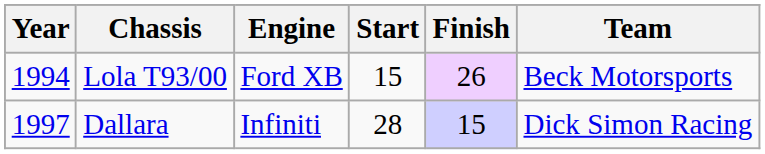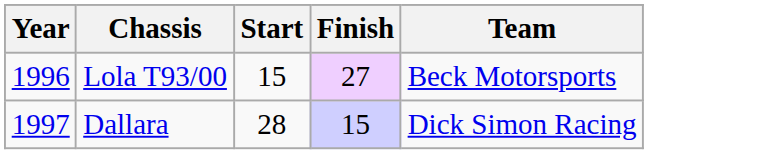 <table class="wikitable" style="font-size: 95%;">
 <tr>
 <th>Year</th>
 <th>Chassis</th>
-<th>Engine</th>
 <th>Start</th>
 <th>Finish</th>
 <th>Team</th>
 </tr>
 <tr>
-<td><a href='#'>1994</a></td>
+<td><a href='#'>1996</a></td>
 <td><a href='#'>Lola T93/00</a></td>
-<td><a href='#'>Ford XB</a></td>
 <td align=center>15</td>
-<td align=center style="background:#EFCFFF;">26</td>
+<td align=center style="background:#EFCFFF;">27</td>
 <td><a href='#'>Beck Motorsports</a></td>
 </tr>
 <tr>
 <td><a href='#'>1997</a></td>
 <td><a href='#'>Dallara</a></td>
-<td><a href='#'>Infiniti</a></td>
 <td align=center>28</td>
 <td align=center style="background:#CFCFFF;">15</td>
 <td><a href='#'>Dick Simon Racing</a></td>
 </tr>
 </table>
